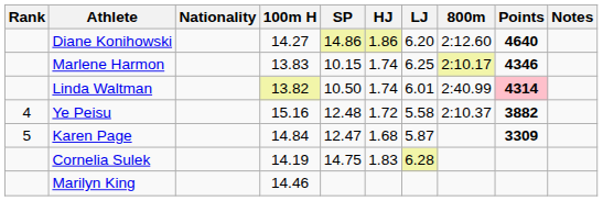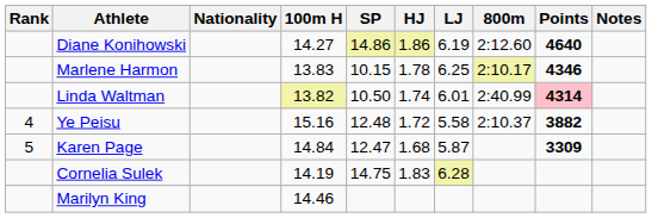 <table class="wikitable sortable" style=" text-align:center; font-size:95%">
 <tr>
 <th>Rank</th>
 <th>Athlete</th>
 <th>Nationality</th>
 <th>100m H</th>
 <th>SP</th>
 <th>HJ</th>
 <th>LJ</th>
 <th>800m</th>
 <th>Points</th>
 <th>Notes</th>
 </tr>
 <tr>
 <td></td>
 <td align=left><a href='#'>Diane Konihowski</a></td>
 <td align=left></td>
 <td>14.27</td>
 <td bgcolor=#F2F5A9>14.86</td>
 <td bgcolor=#F2F5A9>1.86</td>
-<td>6.20</td>
+<td>6.19</td>
 <td>2:12.60</td>
 <td><strong>4640</strong></td>
 <td></td>
 </tr>
 <tr>
 <td></td>
 <td align=left><a href='#'>Marlene Harmon</a></td>
 <td align=left></td>
 <td>13.83</td>
 <td>10.15</td>
-<td>1.74</td>
+<td>1.78</td>
 <td>6.25</td>
 <td bgcolor=#F2F5A9>2:10.17</td>
 <td><strong>4346</strong></td>
 <td></td>
 </tr>
 <tr>
 <td></td>
 <td align=left><a href='#'>Linda Waltman</a></td>
 <td align=left></td>
 <td bgcolor=#F2F5A9>13.82</td>
 <td>10.50</td>
 <td>1.74</td>
 <td>6.01</td>
 <td>2:40.99</td>
 <td style="background: pink;"><strong>4314</strong></td>
 <td></td>
 </tr>
 <tr>
 <td>4</td>
 <td align=left><a href='#'>Ye Peisu</a></td>
 <td align=left></td>
 <td>15.16</td>
 <td>12.48</td>
 <td>1.72</td>
 <td>5.58</td>
 <td>2:10.37</td>
 <td><strong>3882</strong></td>
 <td></td>
 </tr>
 <tr>
 <td>5</td>
 <td align=left><a href='#'>Karen Page</a></td>
 <td align=left></td>
 <td>14.84</td>
 <td>12.47</td>
 <td>1.68</td>
 <td>5.87</td>
 <td></td>
 <td><strong>3309</strong></td>
 <td></td>
 </tr>
 <tr>
 <td></td>
 <td align=left><a href='#'>Cornelia Sulek</a></td>
 <td align=left></td>
 <td>14.19</td>
 <td>14.75</td>
 <td>1.83</td>
 <td bgcolor=#F2F5A9>6.28</td>
 <td></td>
 <td><strong></strong></td>
 <td></td>
 </tr>
 <tr>
 <td></td>
 <td align=left><a href='#'>Marilyn King</a></td>
 <td align=left></td>
 <td>14.46</td>
 <td></td>
 <td></td>
 <td></td>
 <td></td>
 <td><strong></strong></td>
 <td></td>
 </tr>
 </table>
